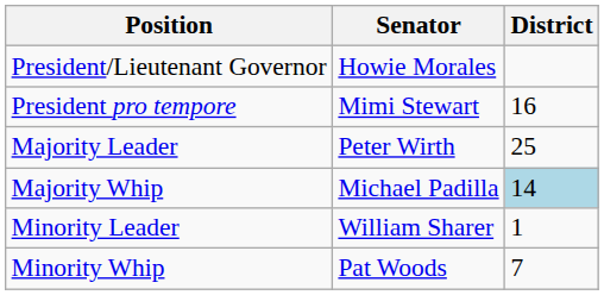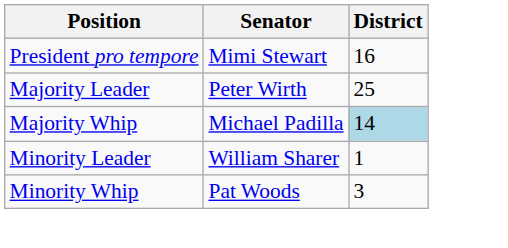 <table class="wikitable">
 <tr>
 <th style="text-align:center;">Position</th>
 <th>Senator</th>
 <th>District</th>
-</tr>
-<tr>
-<td><a href='#'>President</a>/Lieutenant Governor</td>
-<td><a href='#'>Howie Morales</a></td>
-<td></td>
 </tr>
 <tr>
 <td><a href='#'>President <em>pro tempore</em></a></td>
 <td><a href='#'>Mimi Stewart</a></td>
 <td>16</td>
 </tr>
 <tr>
 <td><a href='#'>Majority Leader</a></td>
 <td><a href='#'>Peter Wirth</a></td>
 <td>25</td>
 </tr>
 <tr>
 <td><a href='#'>Majority Whip</a></td>
 <td><a href='#'>Michael Padilla</a></td>
 <td style="background: lightblue;">14</td>
 </tr>
 <tr>
 <td><a href='#'>Minority Leader</a></td>
 <td><a href='#'>William Sharer</a></td>
 <td>1</td>
 </tr>
 <tr>
 <td><a href='#'>Minority Whip</a></td>
 <td><a href='#'>Pat Woods</a></td>
-<td>7</td>
+<td>3</td>
 </tr>
 </table>
